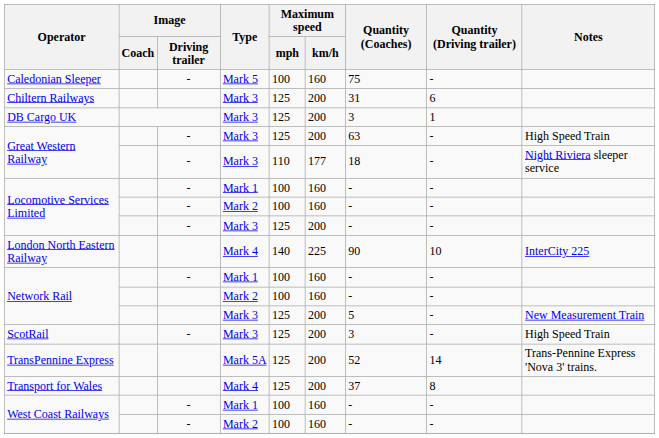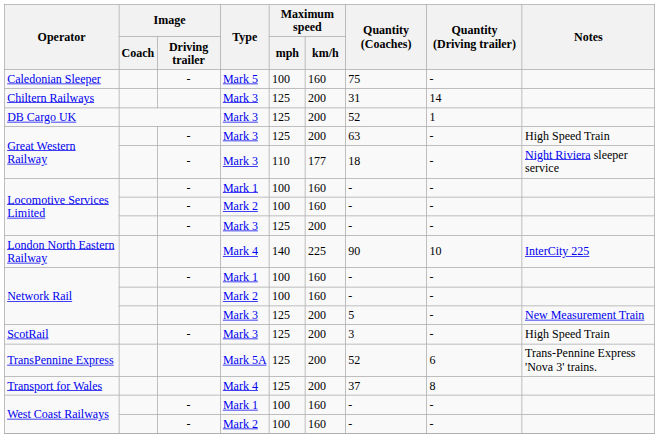 <table class="wikitable sortable">
 <tr>
 <th rowspan="2">Operator</th>
 <th colspan="2">Image</th>
 <th rowspan="2">Type</th>
 <th colspan="2">Maximum speed</th>
 <th rowspan="2" data-sort-type="number">Quantity (Coaches)</th>
 <th rowspan="2" data-sort-type="number">Quantity (Driving trailer)</th>
 <th rowspan="2" class="unsortable">Notes</th>
 </tr>
 <tr>
 <th class="unsortable">Coach</th>
 <th class="unsortable">Driving trailer</th>
 <th data-sort-type="number">mph</th>
 <th data-sort-type="number">km/h</th>
 </tr>
 <tr>
 <td><a href='#'>Caledonian Sleeper</a></td>
 <td></td>
 <td align="center">-</td>
 <td><a href='#'>Mark 5</a></td>
 <td>100</td>
 <td>160</td>
 <td>75</td>
 <td>-</td>
 <td></td>
 </tr>
 <tr>
 <td><a href='#'>Chiltern Railways</a></td>
 <td></td>
 <td></td>
 <td><a href='#'>Mark 3</a></td>
 <td>125</td>
 <td>200</td>
 <td>31</td>
-<td>6</td>
+<td>14</td>
 <td></td>
 </tr>
 <tr>
 <td><a href='#'>DB Cargo UK</a></td>
 <td colspan="2" align="center"></td>
 <td><a href='#'>Mark 3</a></td>
 <td>125</td>
 <td>200</td>
-<td>3</td>
+<td>52</td>
 <td>1</td>
 <td></td>
 </tr>
 <tr>
 <td rowspan="2"><a href='#'>Great Western Railway</a></td>
 <td></td>
 <td align="center">-</td>
 <td><a href='#'>Mark 3</a></td>
 <td>125</td>
 <td>200</td>
 <td>63</td>
 <td>-</td>
 <td>High Speed Train</td>
 </tr>
 <tr>
 <td></td>
 <td align="center">-</td>
 <td><a href='#'>Mark 3</a></td>
 <td>110</td>
 <td>177</td>
 <td>18</td>
 <td>-</td>
 <td><a href='#'>Night Riviera</a> sleeper service</td>
 </tr>
 <tr>
 <td rowspan="3"><a href='#'>Locomotive Services Limited</a></td>
 <td></td>
 <td align="center">-</td>
 <td><a href='#'>Mark 1</a></td>
 <td>100</td>
 <td>160</td>
 <td>-</td>
 <td>-</td>
 <td></td>
 </tr>
 <tr>
 <td></td>
 <td align="center">-</td>
 <td><a href='#'>Mark 2</a></td>
 <td>100</td>
 <td>160</td>
 <td>-</td>
 <td>-</td>
 <td></td>
 </tr>
 <tr>
 <td></td>
 <td align="center">-</td>
 <td><a href='#'>Mark 3</a></td>
 <td>125</td>
 <td>200</td>
 <td>-</td>
 <td>-</td>
 <td></td>
 </tr>
 <tr>
 <td><a href='#'>London North Eastern Railway</a></td>
 <td></td>
 <td></td>
 <td><a href='#'>Mark 4</a></td>
 <td>140</td>
 <td>225</td>
 <td>90</td>
 <td>10</td>
 <td><a href='#'>InterCity 225</a></td>
 </tr>
 <tr>
 <td rowspan="3"><a href='#'>Network Rail</a></td>
 <td></td>
 <td align="center">-</td>
 <td><a href='#'>Mark 1</a></td>
 <td>100</td>
 <td>160</td>
 <td>-</td>
 <td>-</td>
 <td></td>
 </tr>
 <tr>
 <td></td>
 <td></td>
 <td><a href='#'>Mark 2</a></td>
 <td>100</td>
 <td>160</td>
 <td>-</td>
 <td>-</td>
 <td></td>
 </tr>
 <tr>
 <td></td>
 <td></td>
 <td><a href='#'>Mark 3</a></td>
 <td>125</td>
 <td>200</td>
 <td>5</td>
 <td>-</td>
 <td><a href='#'>New Measurement Train</a></td>
 </tr>
 <tr>
 <td><a href='#'>ScotRail</a></td>
 <td></td>
 <td align="center">-</td>
 <td><a href='#'>Mark 3</a></td>
 <td>125</td>
 <td>200</td>
 <td>3</td>
 <td>-</td>
 <td>High Speed Train</td>
 </tr>
 <tr>
 <td><a href='#'>TransPennine Express</a></td>
 <td></td>
 <td></td>
 <td><a href='#'>Mark 5A</a></td>
 <td>125</td>
 <td>200</td>
 <td>52</td>
-<td>14</td>
+<td>6</td>
 <td>Trans-Pennine Express 'Nova 3' trains.</td>
 </tr>
 <tr>
 <td><a href='#'>Transport for Wales</a></td>
 <td></td>
 <td></td>
 <td><a href='#'>Mark 4</a></td>
 <td>125</td>
 <td>200</td>
 <td>37</td>
 <td>8</td>
 <td></td>
 </tr>
 <tr>
 <td rowspan="2"><a href='#'>West Coast Railways</a></td>
 <td></td>
 <td align="center">-</td>
 <td><a href='#'>Mark 1</a></td>
 <td>100</td>
 <td>160</td>
 <td>-</td>
 <td>-</td>
 <td></td>
 </tr>
 <tr>
 <td></td>
 <td align="center">-</td>
 <td><a href='#'>Mark 2</a></td>
 <td>100</td>
 <td>160</td>
 <td>-</td>
 <td>-</td>
 <td></td>
 </tr>
 <tr>
 </tr>
 </table>
